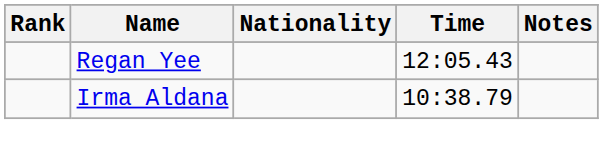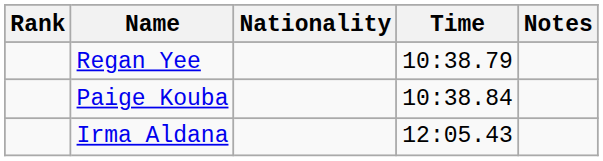 <table class="wikitable sortable" style="text-align:center">
 <tr>
 <th>Rank</th>
 <th>Name</th>
 <th>Nationality</th>
 <th>Time</th>
 <th>Notes</th>
 </tr>
 <tr>
 <td></td>
 <td align=left><a href='#'>Regan Yee</a></td>
 <td align=left></td>
-<td>12:05.43</td>
+<td>10:38.79</td>
+<td></td>
+</tr>
+<tr>
+<td></td>
+<td align=left><a href='#'>Paige Kouba</a></td>
+<td align=left></td>
+<td>10:38.84</td>
 <td></td>
 </tr>
 <tr>
 <td></td>
 <td align=left><a href='#'>Irma Aldana</a></td>
 <td align=left></td>
-<td>10:38.79</td>
+<td>12:05.43</td>
 <td></td>
 </tr>
 </table>
